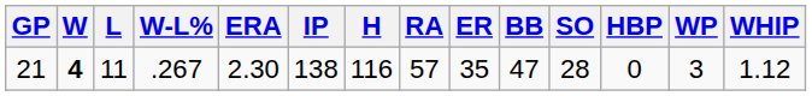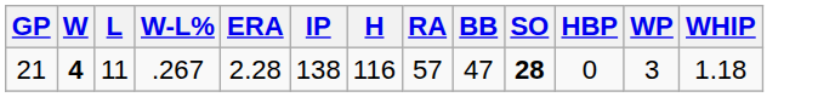 <table class="wikitable">
 <tr>
 <th><a href='#'>GP</a></th>
 <th><a href='#'>W</a></th>
 <th><a href='#'>L</a></th>
 <th><a href='#'>W-L%</a></th>
 <th><a href='#'>ERA</a></th>
 <th><a href='#'>IP</a></th>
 <th><a href='#'>H</a></th>
 <th><a href='#'>RA</a></th>
-<th><a href='#'>ER</a></th>
 <th><a href='#'>BB</a></th>
 <th><a href='#'>SO</a></th>
 <th><a href='#'>HBP</a></th>
 <th><a href='#'>WP</a></th>
 <th><a href='#'>WHIP</a></th>
 </tr>
 <tr align=center>
 <td>21</td>
 <td><strong>4</strong></td>
 <td>11</td>
 <td>.267</td>
-<td>2.30</td>
+<td>2.28</td>
 <td>138</td>
 <td>116</td>
 <td>57</td>
-<td>35</td>
 <td>47</td>
-<td>28</td>
+<td><strong>28</strong></td>
 <td>0</td>
 <td>3</td>
-<td>1.12</td>
+<td>1.18</td>
 </tr>
 </table>
